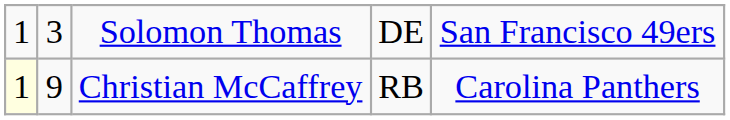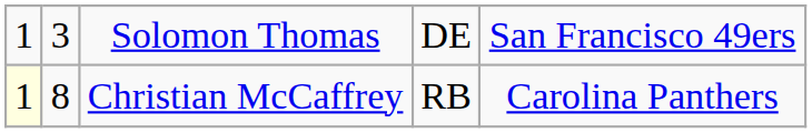 <table class="wikitable" style="text-align:center">
 <tr>
 <td>1</td>
 <td>3</td>
 <td><a href='#'>Solomon Thomas</a></td>
 <td>DE</td>
 <td><a href='#'>San Francisco 49ers</a></td>
 </tr>
 <tr>
 <td style="background: lightyellow;">1</td>
-<td>9</td>
+<td>8</td>
 <td><a href='#'>Christian McCaffrey</a></td>
 <td>RB</td>
 <td><a href='#'>Carolina Panthers</a></td>
 </tr>
 </table>
